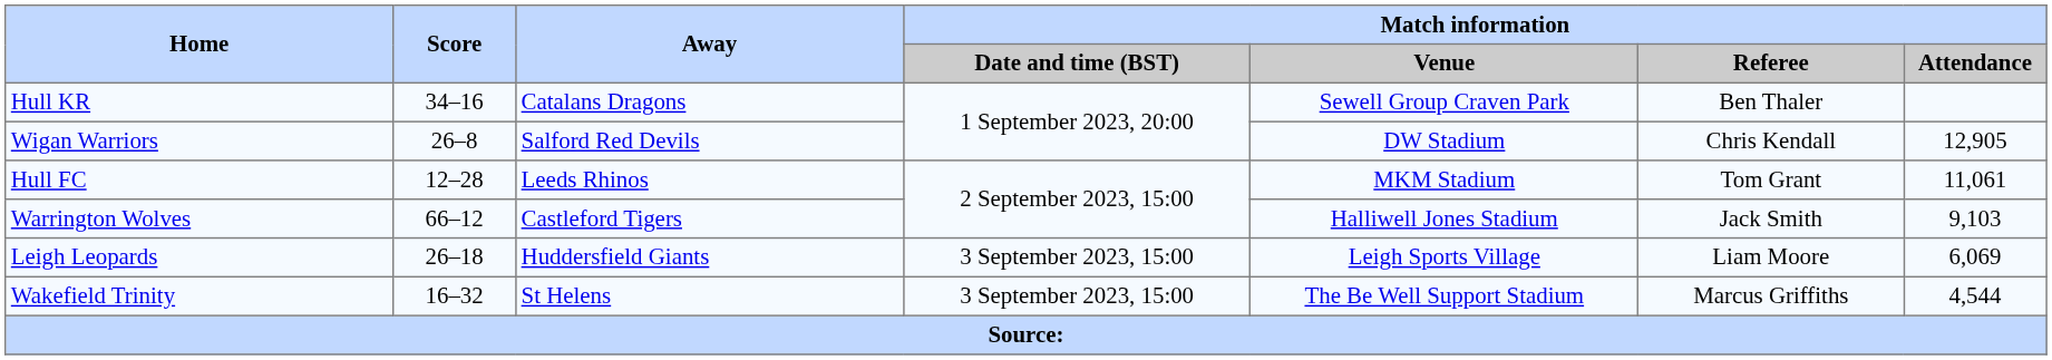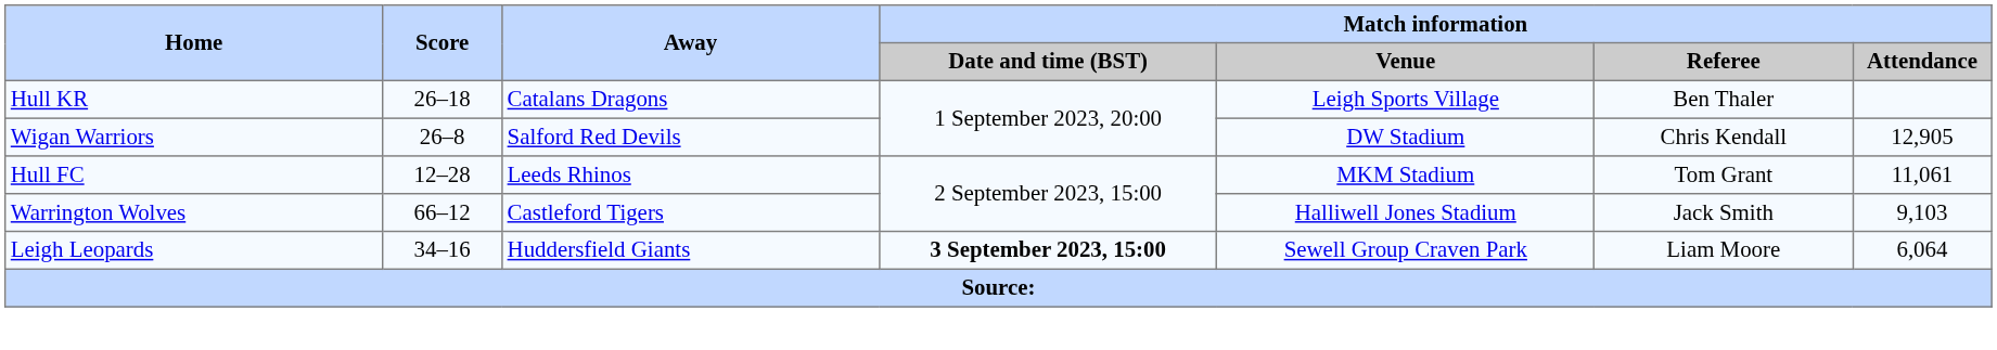 <table border=1 style="border-collapse:collapse; font-size:90%; text-align:center;" cellpadding=3 cellspacing=0 width=100%>
 <tr style="background:#C1D8ff;">
 <th scope="col" rowspan=2 width=19%>Home</th>
 <th scope="col" rowspan=2 width=6%>Score</th>
 <th scope="col" rowspan=2 width=19%>Away</th>
 <th colspan=4>Match information</th>
 </tr>
 <tr style="background:#CCCCCC;">
 <th scope="col" width=17%>Date and time (BST)</th>
 <th scope="col" width=19%>Venue</th>
 <th scope="col" width=13%>Referee</th>
 <th scope="col" width=7%>Attendance</th>
 </tr>
 <tr style="background:#F5FAFF;">
 <td style="text-align:left;"> <a href='#'>Hull KR</a></td>
-<td>34–16</td>
+<td>26–18</td>
 <td style="text-align:left;"> <a href='#'>Catalans Dragons</a></td>
 <td Rowspan=2>1 September 2023, 20:00</td>
-<td><a href='#'>Sewell Group Craven Park</a></td>
+<td><a href='#'>Leigh Sports Village</a></td>
 <td>Ben Thaler</td>
 <td></td>
 </tr>
 <tr style="background:#F5FAFF;">
 <td style="text-align:left;"> <a href='#'>Wigan Warriors</a></td>
 <td>26–8</td>
 <td style="text-align:left;"> <a href='#'>Salford Red Devils</a></td>
 <td><a href='#'>DW Stadium</a></td>
 <td>Chris Kendall</td>
 <td>12,905</td>
 </tr>
 <tr style="background:#F5FAFF;">
 <td style="text-align:left;"> <a href='#'>Hull FC</a></td>
 <td>12–28</td>
 <td style="text-align:left;"> <a href='#'>Leeds Rhinos</a></td>
 <td Rowspan=2>2 September 2023, 15:00</td>
 <td><a href='#'>MKM Stadium</a></td>
 <td>Tom Grant</td>
 <td>11,061</td>
 </tr>
 <tr style="background:#F5FAFF;">
 <td style="text-align:left;"> <a href='#'>Warrington Wolves</a></td>
 <td>66–12</td>
 <td style="text-align:left;"> <a href='#'>Castleford Tigers</a></td>
 <td><a href='#'>Halliwell Jones Stadium</a></td>
 <td>Jack Smith</td>
 <td>9,103</td>
 </tr>
 <tr style="background:#F5FAFF;">
 <td style="text-align:left;"> <a href='#'>Leigh Leopards</a></td>
-<td>26–18</td>
+<td>34–16</td>
 <td style="text-align:left;"> <a href='#'>Huddersfield Giants</a></td>
-<td>3 September 2023, 15:00</td>
-<td><a href='#'>Leigh Sports Village</a></td>
+<td><strong>3 September 2023, 15:00</strong></td>
+<td><a href='#'>Sewell Group Craven Park</a></td>
 <td>Liam Moore</td>
-<td>6,069</td>
-</tr>
-<tr style="background:#F5FAFF;">
-<td style="text-align:left;"> <a href='#'>Wakefield Trinity</a></td>
-<td>16–32</td>
-<td style="text-align:left;"> <a href='#'>St Helens</a></td>
-<td>3 September 2023, 15:00</td>
-<td><a href='#'>The Be Well Support Stadium</a></td>
-<td>Marcus Griffiths</td>
-<td>4,544</td>
+<td>6,064</td>
 </tr>
 <tr style="background:#c1d8ff;">
 <th colspan=7>Source:</th>
 </tr>
 </table>
